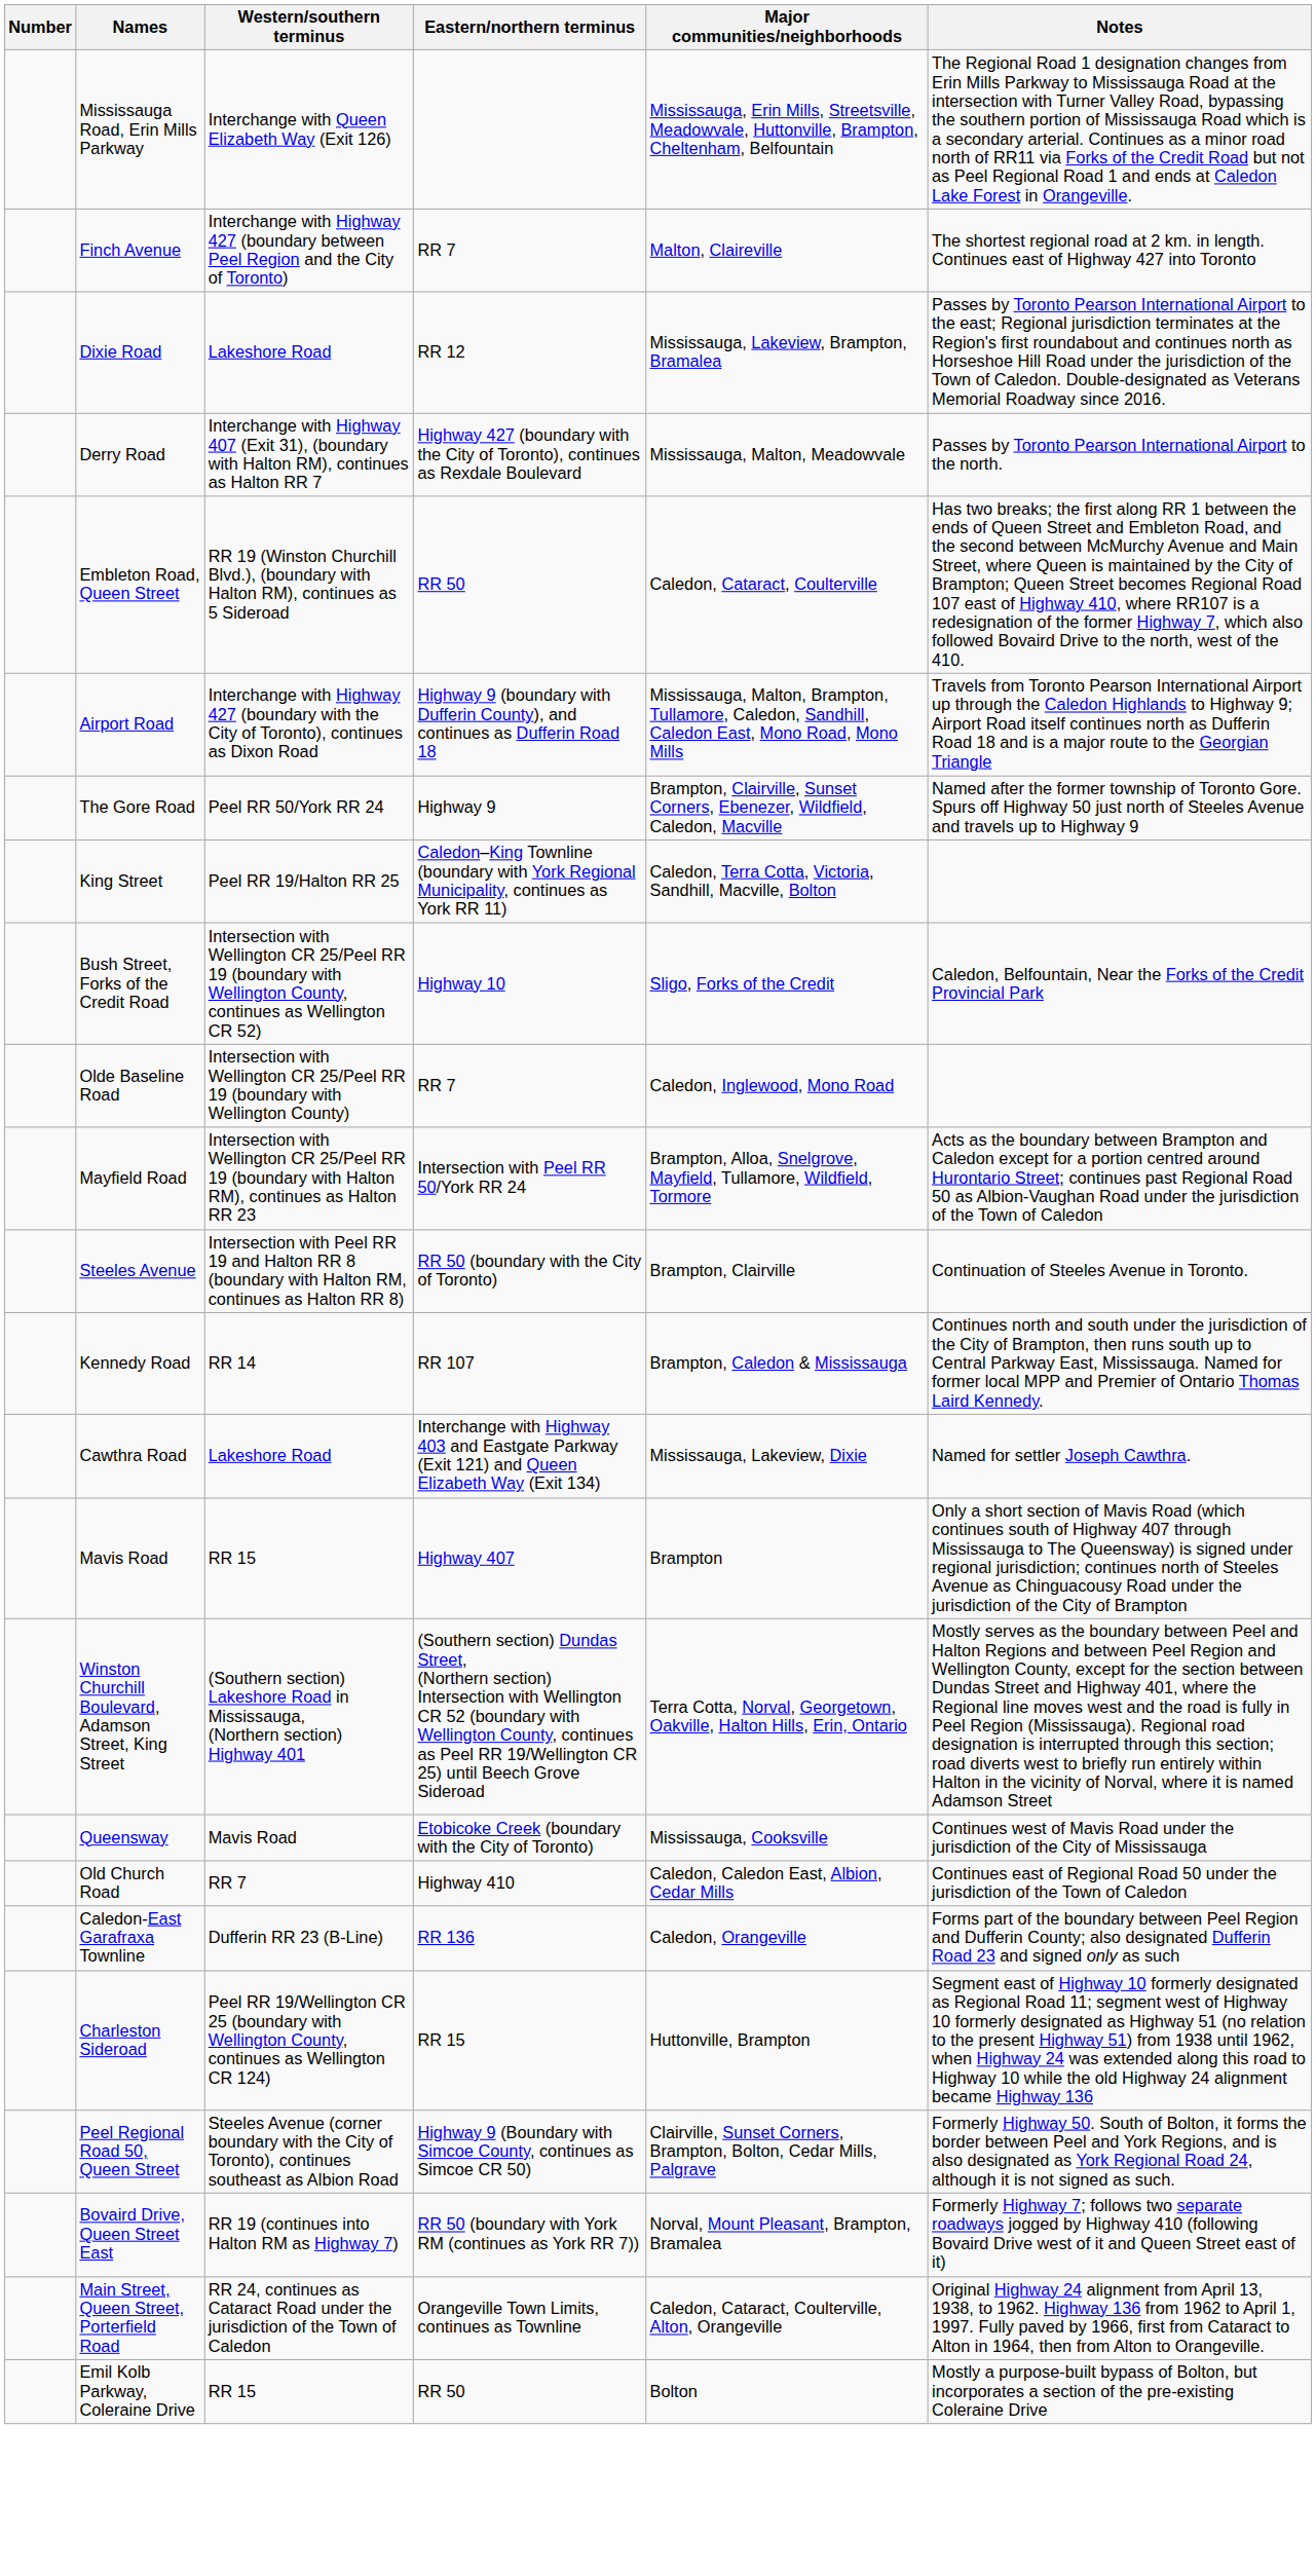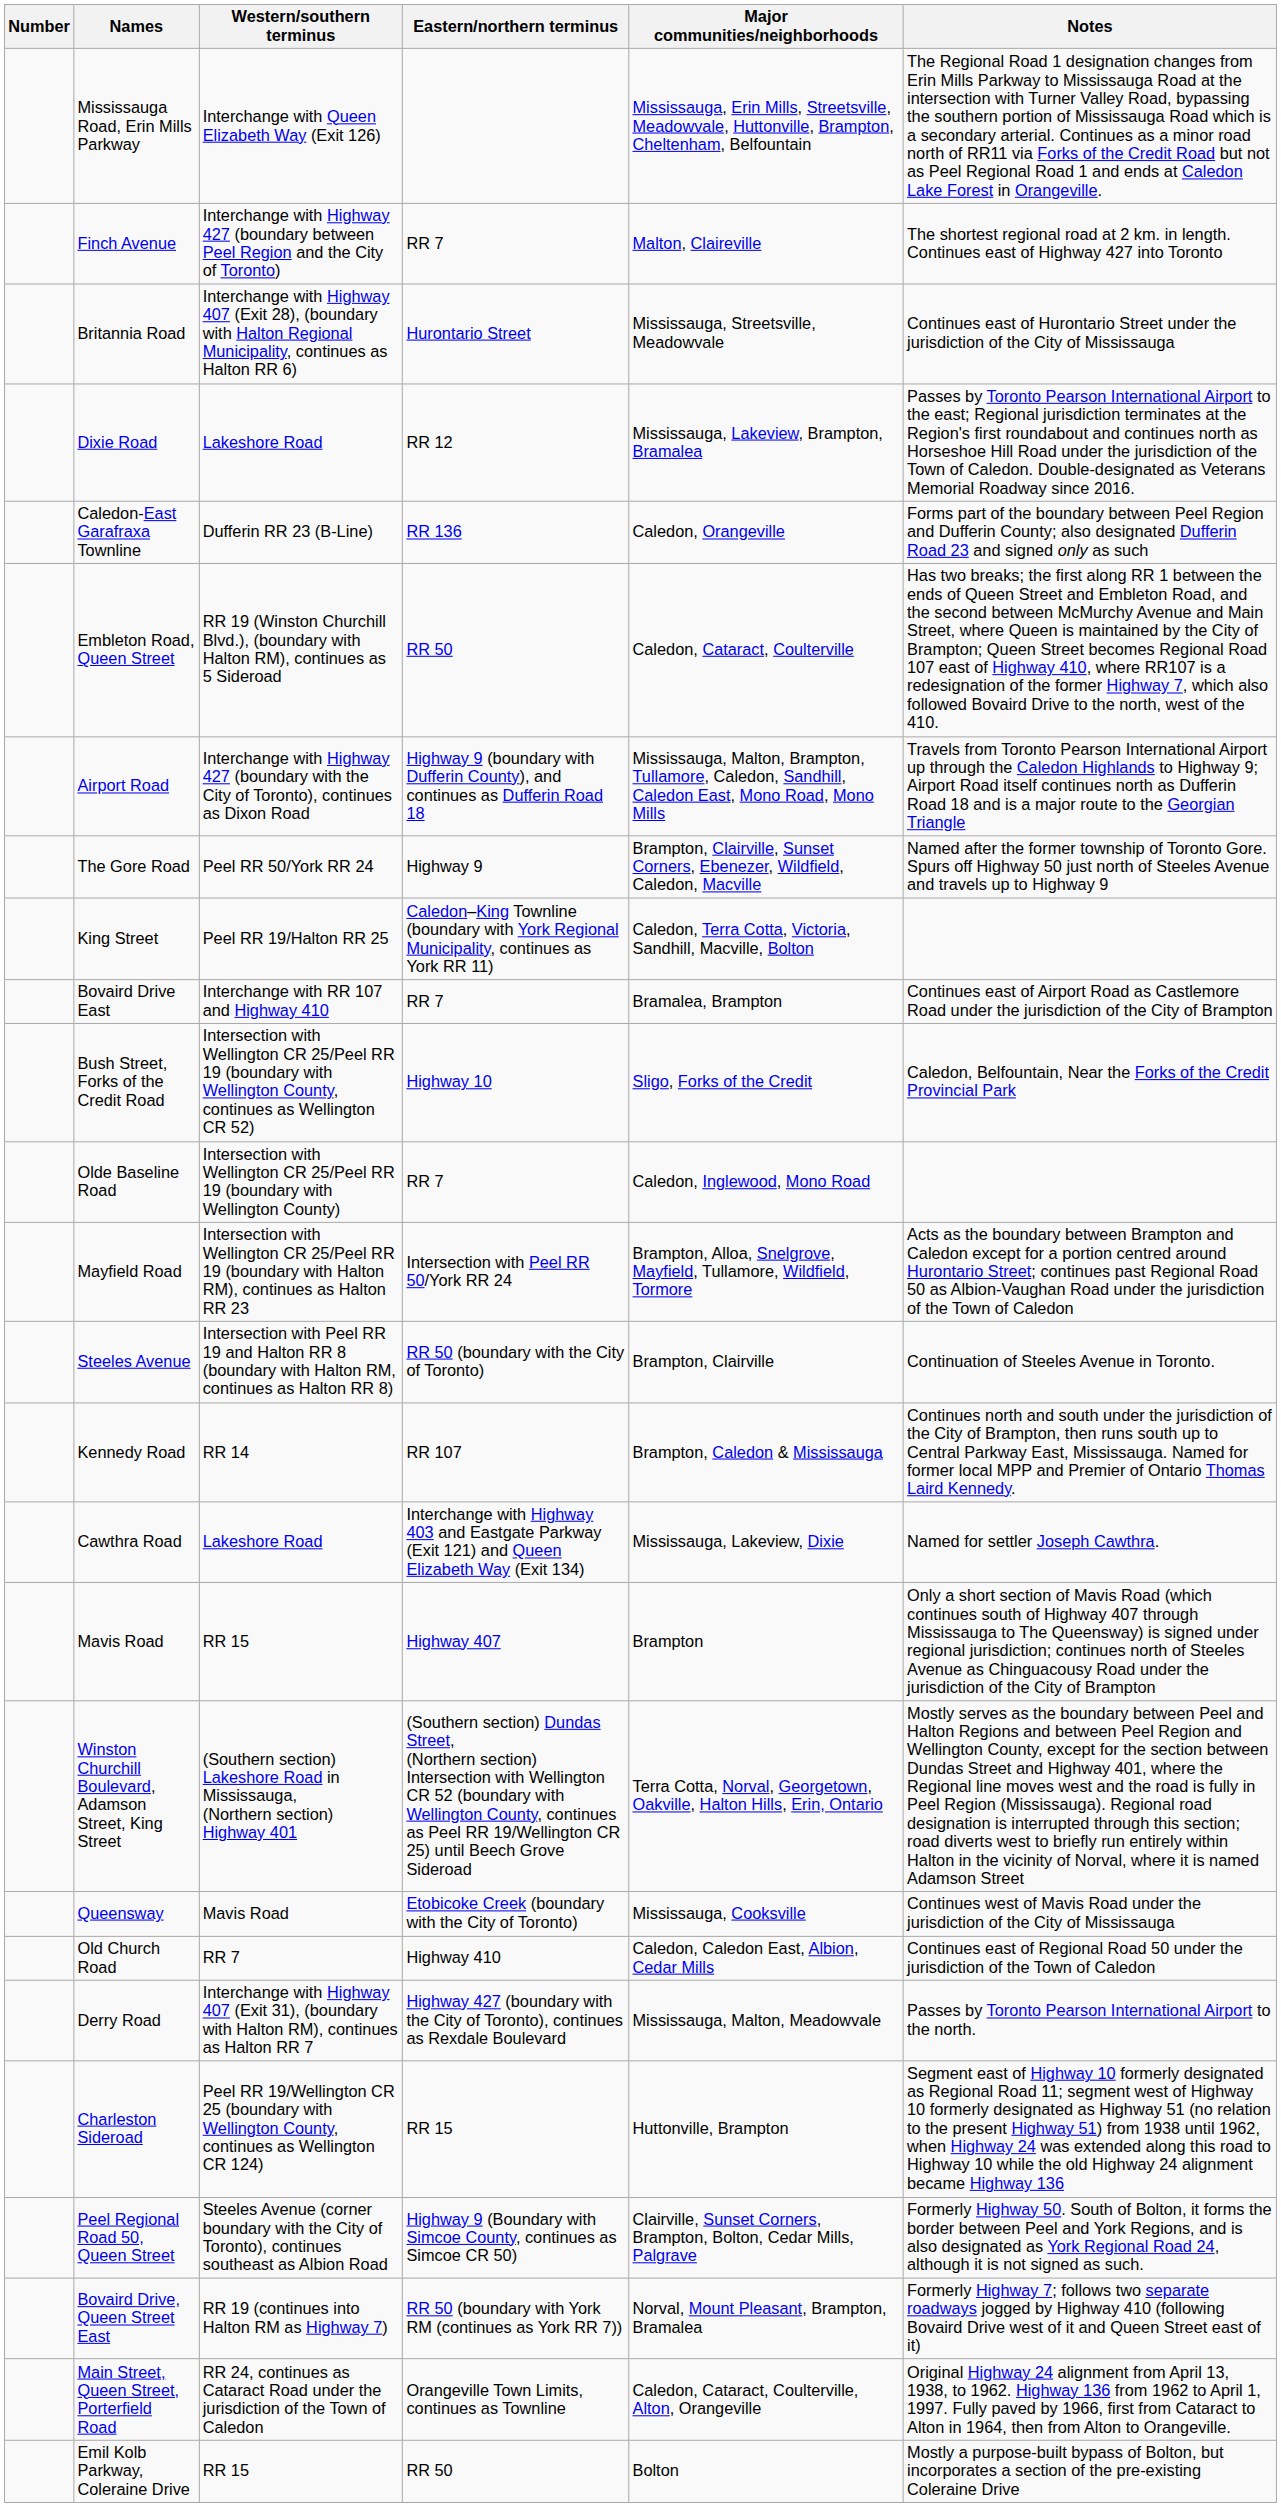 <table class="wikitable">
 <tr>
 <th>Number</th>
 <th>Names</th>
 <th>Western/southern terminus</th>
 <th>Eastern/northern terminus</th>
 <th>Major communities/neighborhoods</th>
 <th>Notes</th>
 </tr>
 <tr>
 <td></td>
 <td>Mississauga Road, Erin Mills Parkway</td>
 <td>Interchange with <a href='#'>Queen Elizabeth Way</a> (Exit 126)</td>
 <td></td>
 <td><a href='#'>Mississauga</a>, <a href='#'>Erin Mills</a>, <a href='#'>Streetsville</a>, <a href='#'>Meadowvale</a>, <a href='#'>Huttonville</a>, <a href='#'>Brampton</a>, <a href='#'>Cheltenham</a>, Belfountain</td>
 <td>The Regional Road 1 designation changes from Erin Mills Parkway to Mississauga Road at the intersection with Turner Valley Road, bypassing the southern portion of Mississauga Road which is a secondary arterial. Continues as a minor road north of RR11 via <a href='#'>Forks of the Credit Road</a> but not as Peel Regional Road 1 and ends at <a href='#'>Caledon Lake Forest</a> in <a href='#'>Orangeville</a>.</td>
 </tr>
 <tr>
 <td></td>
 <td><a href='#'>Finch Avenue</a></td>
 <td>Interchange with <a href='#'>Highway 427</a> (boundary between <a href='#'>Peel Region</a> and the City of <a href='#'>Toronto</a>)</td>
 <td>RR 7</td>
 <td><a href='#'>Malton</a>, <a href='#'>Claireville</a></td>
 <td>The shortest regional road at 2 km. in length. Continues east of Highway 427 into Toronto</td>
 </tr>
 <tr>
 <td></td>
+<td>Britannia Road</td>
+<td>Interchange with <a href='#'>Highway 407</a> (Exit 28), (boundary with <a href='#'>Halton Regional Municipality</a>, continues as Halton RR 6)</td>
+<td><a href='#'>Hurontario Street</a></td>
+<td>Mississauga, Streetsville, Meadowvale</td>
+<td>Continues east of Hurontario Street under the jurisdiction of the City of Mississauga</td>
+</tr>
+<tr>
+<td></td>
 <td><a href='#'>Dixie Road</a></td>
 <td><a href='#'>Lakeshore Road</a></td>
 <td>RR 12</td>
 <td>Mississauga, <a href='#'>Lakeview</a>, Brampton, <a href='#'>Bramalea</a></td>
 <td>Passes by <a href='#'>Toronto Pearson International Airport</a> to the east; Regional jurisdiction terminates at the Region's first roundabout and continues north as Horseshoe Hill Road under the jurisdiction of the Town of Caledon. Double-designated as Veterans Memorial Roadway since 2016.</td>
 </tr>
 <tr>
 <td></td>
-<td>Derry Road</td>
-<td>Interchange with <a href='#'>Highway 407</a> (Exit 31), (boundary with Halton RM), continues as Halton RR 7</td>
-<td><a href='#'>Highway 427</a> (boundary with the City of Toronto), continues as Rexdale Boulevard</td>
-<td>Mississauga, Malton, Meadowvale</td>
-<td>Passes by <a href='#'>Toronto Pearson International Airport</a> to the north.</td>
+<td>Caledon-<a href='#'>East Garafraxa</a> Townline</td>
+<td>Dufferin RR 23 (B-Line)</td>
+<td><a href='#'>RR 136</a></td>
+<td>Caledon, <a href='#'>Orangeville</a></td>
+<td>Forms part of the boundary between Peel Region and Dufferin County; also designated <a href='#'>Dufferin Road 23</a> and signed <em>only</em> as such</td>
 </tr>
 <tr>
 <td></td>
 <td>Embleton Road, <a href='#'>Queen Street</a></td>
 <td>RR 19 (Winston Churchill Blvd.), (boundary with Halton RM), continues as 5 Sideroad</td>
 <td><a href='#'>RR 50</a></td>
 <td>Caledon, <a href='#'>Cataract</a>, <a href='#'>Coulterville</a></td>
 <td>Has two breaks; the first along RR 1 between the ends of Queen Street and Embleton Road, and the second between McMurchy Avenue and Main Street, where Queen is maintained by the City of Brampton; Queen Street becomes Regional Road 107 east of <a href='#'>Highway 410</a>, where RR107 is a redesignation of the former <a href='#'>Highway 7</a>, which also followed Bovaird Drive to the north, west of the 410.</td>
 </tr>
 <tr>
 <td></td>
 <td><a href='#'>Airport Road</a></td>
 <td>Interchange with <a href='#'>Highway 427</a> (boundary with the City of Toronto), continues as Dixon Road</td>
 <td><a href='#'>Highway 9</a> (boundary with <a href='#'>Dufferin County</a>), and continues as <a href='#'>Dufferin Road 18</a></td>
 <td>Mississauga, Malton, Brampton, <a href='#'>Tullamore</a>, Caledon, <a href='#'>Sandhill</a>, <a href='#'>Caledon East</a>, <a href='#'>Mono Road</a>, <a href='#'>Mono Mills</a></td>
 <td>Travels from Toronto Pearson International Airport up through the <a href='#'>Caledon Highlands</a> to Highway 9; Airport Road itself continues north as Dufferin Road 18 and is a major route to the <a href='#'>Georgian Triangle</a></td>
 </tr>
 <tr>
 <td></td>
 <td>The Gore Road</td>
 <td>Peel RR 50/York RR 24</td>
 <td>Highway 9</td>
 <td>Brampton, <a href='#'>Clairville</a>, <a href='#'>Sunset Corners</a>, <a href='#'>Ebenezer</a>, <a href='#'>Wildfield</a>, Caledon, <a href='#'>Macville</a></td>
 <td>Named after the former township of Toronto Gore. Spurs off Highway 50 just north of Steeles Avenue and travels up to Highway 9</td>
 </tr>
 <tr>
 <td></td>
 <td>King Street</td>
 <td>Peel RR 19/Halton RR 25</td>
 <td><a href='#'>Caledon</a>–<a href='#'>King</a> Townline (boundary with <a href='#'>York Regional Municipality</a>, continues as York RR 11)</td>
 <td>Caledon, <a href='#'>Terra Cotta</a>, <a href='#'>Victoria</a>, Sandhill, Macville, <a href='#'>Bolton</a></td>
 <td></td>
+</tr>
+<tr>
+<td></td>
+<td>Bovaird Drive East</td>
+<td>Interchange with RR 107 and <a href='#'>Highway 410</a></td>
+<td>RR 7</td>
+<td>Bramalea, Brampton</td>
+<td>Continues east of Airport Road as Castlemore Road under the jurisdiction of the City of Brampton</td>
 </tr>
 <tr>
 <td></td>
 <td>Bush Street, Forks of the Credit Road</td>
 <td>Intersection with Wellington CR 25/Peel RR 19 (boundary with <a href='#'>Wellington County</a>, continues as Wellington CR 52)</td>
 <td><a href='#'>Highway 10</a></td>
 <td><a href='#'>Sligo</a>, <a href='#'>Forks of the Credit</a></td>
 <td>Caledon, Belfountain, Near the <a href='#'>Forks of the Credit Provincial Park</a></td>
 </tr>
 <tr>
 <td></td>
 <td>Olde Baseline Road</td>
 <td>Intersection with Wellington CR 25/Peel RR 19 (boundary with Wellington County)</td>
 <td>RR 7</td>
 <td>Caledon, <a href='#'>Inglewood</a>, <a href='#'>Mono Road</a></td>
 <td></td>
 </tr>
 <tr>
 <td></td>
 <td>Mayfield Road</td>
 <td>Intersection with Wellington CR 25/Peel RR 19 (boundary with Halton RM), continues as Halton RR 23</td>
 <td>Intersection with <a href='#'>Peel RR 50</a>/York RR 24</td>
 <td>Brampton, Alloa, <a href='#'>Snelgrove</a>, <a href='#'>Mayfield</a>, Tullamore, <a href='#'>Wildfield</a>, <a href='#'>Tormore</a></td>
 <td>Acts as the boundary between Brampton and Caledon except for a portion centred around <a href='#'>Hurontario Street</a>; continues past Regional Road 50 as Albion-Vaughan Road under the jurisdiction of the Town of Caledon</td>
 </tr>
 <tr>
 <td></td>
 <td><a href='#'>Steeles Avenue</a></td>
 <td>Intersection with Peel RR 19 and Halton RR 8 (boundary with Halton RM, continues as Halton RR 8)</td>
 <td><a href='#'>RR 50</a> (boundary with the City of Toronto)</td>
 <td>Brampton, Clairville</td>
 <td>Continuation of Steeles Avenue in Toronto.</td>
 </tr>
 <tr>
 <td></td>
 <td>Kennedy Road</td>
 <td>RR 14</td>
 <td>RR 107</td>
 <td>Brampton, <a href='#'>Caledon</a> & <a href='#'>Mississauga</a></td>
 <td>Continues north and south under the jurisdiction of the City of Brampton, then runs south up to Central Parkway East, Mississauga. Named for former local MPP and Premier of Ontario <a href='#'>Thomas Laird Kennedy</a>.</td>
 </tr>
 <tr>
 <td></td>
 <td>Cawthra Road</td>
 <td><a href='#'>Lakeshore Road</a></td>
 <td>Interchange with <a href='#'>Highway 403</a> and Eastgate Parkway (Exit 121) and <a href='#'>Queen Elizabeth Way</a> (Exit 134)</td>
 <td>Mississauga, Lakeview, <a href='#'>Dixie</a></td>
 <td>Named for settler <a href='#'>Joseph Cawthra</a>.</td>
 </tr>
 <tr>
 <td></td>
 <td>Mavis Road</td>
 <td>RR 15</td>
 <td><a href='#'>Highway 407</a></td>
 <td>Brampton</td>
 <td>Only a short section of Mavis Road (which continues south of Highway 407 through Mississauga to The Queensway) is signed under regional jurisdiction; continues north of Steeles Avenue as Chinguacousy Road under the jurisdiction of the City of Brampton</td>
 </tr>
 <tr>
 <td></td>
 <td><a href='#'>Winston Churchill Boulevard</a>, Adamson Street, King Street</td>
 <td>(Southern section) <a href='#'>Lakeshore Road</a> in Mississauga,<br>(Northern section) <a href='#'>Highway 401</a><br></td>
 <td>(Southern section) <a href='#'>Dundas Street</a>,<br>(Northern section) Intersection with Wellington CR 52 (boundary with <a href='#'>Wellington County</a>, continues as Peel RR 19/Wellington CR 25) until Beech Grove Sideroad<br></td>
 <td>Terra Cotta, <a href='#'>Norval</a>, <a href='#'>Georgetown</a>, <a href='#'>Oakville</a>, <a href='#'>Halton Hills</a>, <a href='#'>Erin, Ontario</a></td>
 <td>Mostly serves as the boundary between Peel and Halton Regions and between Peel Region and Wellington County, except for the section between Dundas Street and Highway 401, where the Regional line moves west and the road is fully in Peel Region (Mississauga). Regional road designation is interrupted through this section; road diverts west to briefly run entirely within Halton in the vicinity of Norval, where it is named Adamson Street</td>
 </tr>
 <tr>
 <td></td>
 <td><a href='#'>Queensway</a></td>
 <td>Mavis Road</td>
 <td><a href='#'>Etobicoke Creek</a> (boundary with the City of Toronto)</td>
 <td>Mississauga, <a href='#'>Cooksville</a></td>
 <td>Continues west of Mavis Road under the jurisdiction of the City of Mississauga</td>
 </tr>
 <tr>
 <td></td>
 <td>Old Church Road</td>
 <td>RR 7</td>
 <td>Highway 410</td>
 <td>Caledon, Caledon East, <a href='#'>Albion</a>, <a href='#'>Cedar Mills</a></td>
 <td>Continues east of Regional Road 50 under the jurisdiction of the Town of Caledon</td>
 </tr>
 <tr>
 <td></td>
-<td>Caledon-<a href='#'>East Garafraxa</a> Townline</td>
-<td>Dufferin RR 23 (B-Line)</td>
-<td><a href='#'>RR 136</a></td>
-<td>Caledon, <a href='#'>Orangeville</a></td>
-<td>Forms part of the boundary between Peel Region and Dufferin County; also designated <a href='#'>Dufferin Road 23</a> and signed <em>only</em> as such</td>
+<td>Derry Road</td>
+<td>Interchange with <a href='#'>Highway 407</a> (Exit 31), (boundary with Halton RM), continues as Halton RR 7</td>
+<td><a href='#'>Highway 427</a> (boundary with the City of Toronto), continues as Rexdale Boulevard</td>
+<td>Mississauga, Malton, Meadowvale</td>
+<td>Passes by <a href='#'>Toronto Pearson International Airport</a> to the north.</td>
 </tr>
 <tr>
 <td></td>
 <td><a href='#'>Charleston Sideroad</a></td>
 <td>Peel RR 19/Wellington CR 25 (boundary with <a href='#'>Wellington County</a>, continues as Wellington CR 124)</td>
 <td>RR 15</td>
 <td>Huttonville, Brampton</td>
 <td>Segment east of <a href='#'>Highway 10</a> formerly designated as Regional Road 11; segment west of Highway 10 formerly designated as Highway 51 (no relation to the present <a href='#'>Highway 51</a>) from 1938 until 1962, when <a href='#'>Highway 24</a> was extended along this road to Highway 10 while the old Highway 24 alignment became <a href='#'>Highway 136</a></td>
 </tr>
 <tr>
 <td></td>
 <td><a href='#'>Peel Regional Road 50, Queen Street</a></td>
 <td>Steeles Avenue (corner boundary with the City of Toronto), continues southeast as Albion Road</td>
 <td><a href='#'>Highway 9</a> (Boundary with <a href='#'>Simcoe County</a>, continues as Simcoe CR 50)</td>
 <td>Clairville, <a href='#'>Sunset Corners</a>, Brampton, Bolton, Cedar Mills, <a href='#'>Palgrave</a></td>
 <td>Formerly <a href='#'>Highway 50</a>. South of Bolton, it forms the border between Peel and York Regions, and is also designated as <a href='#'>York Regional Road 24</a>, although it is not signed as such.</td>
 </tr>
 <tr>
 <td></td>
 <td><a href='#'>Bovaird Drive, Queen Street East</a></td>
 <td>RR 19 (continues into Halton RM as <a href='#'>Highway 7</a>)</td>
 <td><a href='#'>RR 50</a> (boundary with York RM (continues as York RR 7))</td>
 <td>Norval, <a href='#'>Mount Pleasant</a>, Brampton, Bramalea</td>
 <td>Formerly <a href='#'>Highway 7</a>; follows two <a href='#'>separate roadways</a> jogged by Highway 410 (following Bovaird Drive west of it and Queen Street east of it)</td>
 </tr>
 <tr>
 <td></td>
 <td><a href='#'>Main Street, Queen Street, Porterfield Road</a></td>
 <td>RR 24, continues as Cataract Road under the jurisdiction of the Town of Caledon</td>
 <td>Orangeville Town Limits, continues as Townline</td>
 <td>Caledon, Cataract, Coulterville, <a href='#'>Alton</a>, Orangeville</td>
 <td>Original <a href='#'>Highway 24</a> alignment from April 13, 1938, to 1962. <a href='#'>Highway 136</a> from 1962 to April 1, 1997. Fully paved by 1966, first from Cataract to Alton in 1964, then from Alton to Orangeville.</td>
 </tr>
 <tr>
 <td></td>
 <td>Emil Kolb Parkway, Coleraine Drive</td>
 <td>RR 15</td>
 <td>RR 50</td>
 <td>Bolton</td>
 <td>Mostly a purpose-built bypass of Bolton, but incorporates a section of the pre-existing Coleraine Drive</td>
 </tr>
 </table>
